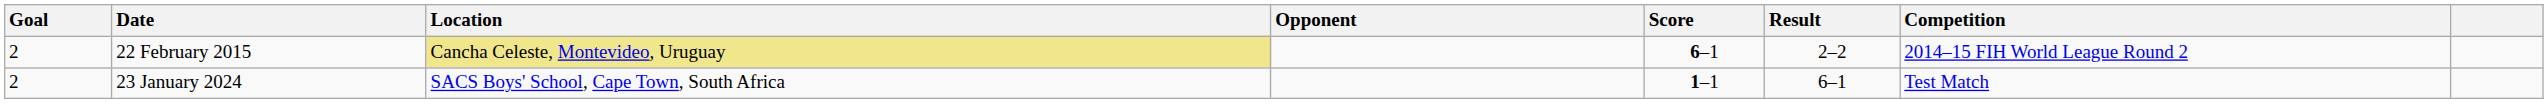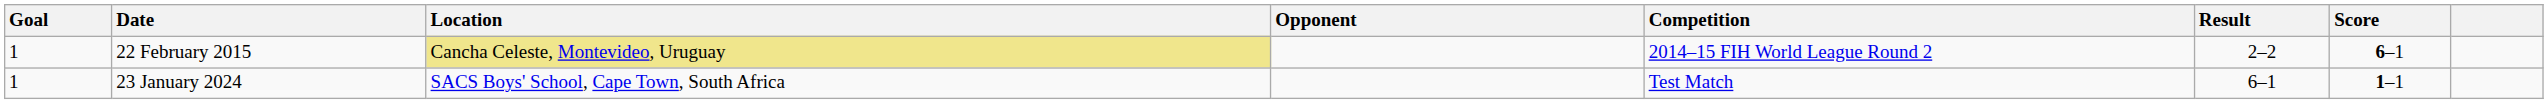 <table class="wikitable sortable" style="font-size:90%" width=97%>
 <tr>
 <th style="width: 25px; text-align: left">Goal</th>
 <th style="width: 100px; text-align: left">Date</th>
 <th style="width: 280px; text-align: left">Location</th>
 <th style="width: 120px; text-align: left">Opponent</th>
+<th style="width: 180px; text-align: left">Competition</th>
+<th style="width: 30px; text-align: left">Result</th>
 <th style="width: 30px; text-align: left">Score</th>
-<th style="width: 30px; text-align: left">Result</th>
-<th style="width: 180px; text-align: left">Competition</th>
 <th style="width: 25px; text-align: left"></th>
 </tr>
 <tr>
-<td>2</td>
+<td>1</td>
 <td>22 February 2015</td>
 <td style="background: khaki;">Cancha Celeste, <a href='#'>Montevideo</a>, Uruguay</td>
 <td></td>
+<td><a href='#'>2014–15 FIH World League Round 2</a></td>
+<td align="center">2–2</td>
 <td align="center"><strong>6</strong>–1</td>
-<td align="center">2–2</td>
-<td><a href='#'>2014–15 FIH World League Round 2</a></td>
 <td></td>
 </tr>
 <tr>
-<td>2</td>
+<td>1</td>
 <td>23 January 2024</td>
 <td><a href='#'>SACS Boys' School</a>, <a href='#'>Cape Town</a>, South Africa</td>
 <td></td>
+<td><a href='#'>Test Match</a></td>
+<td align="center">6–1</td>
 <td align="center"><strong>1</strong>–1</td>
-<td align="center">6–1</td>
-<td><a href='#'>Test Match</a></td>
 <td></td>
 </tr>
 </table>
